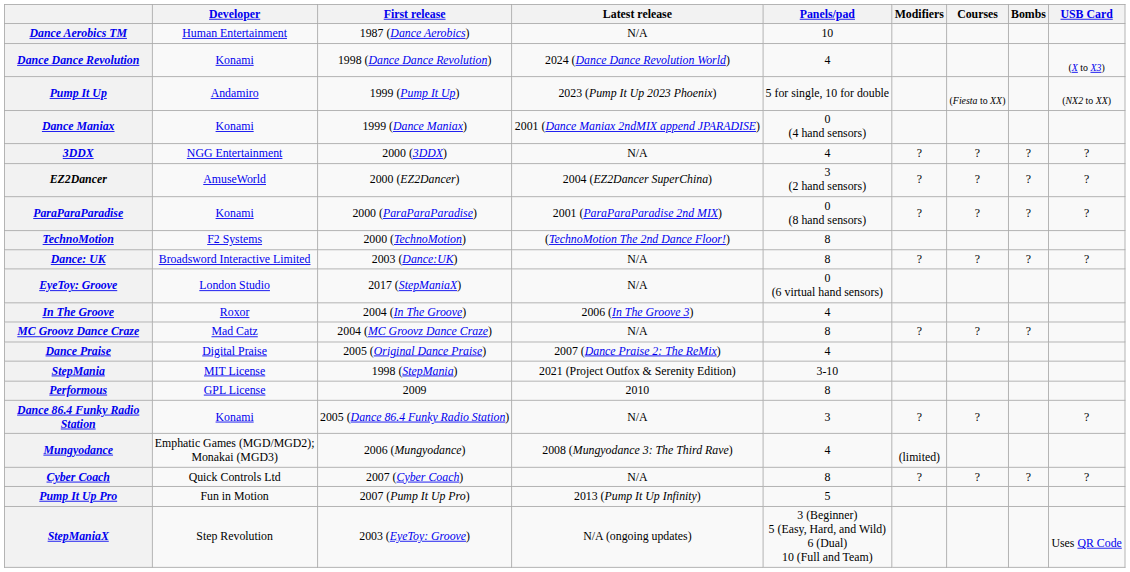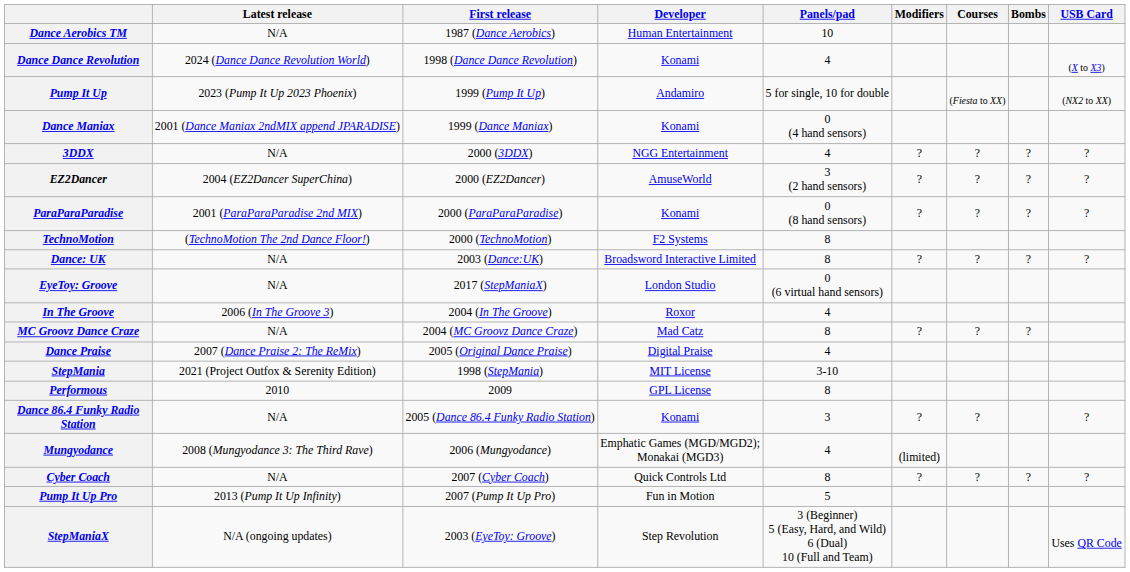 <table class="wikitable sortable" style="font-size: 85%; text-align: center; width: auto">
 <tr>
 <th style="width:12em"></th>
+<th>Latest release</th>
+<th><a href='#'>First release</a></th>
 <th><a href='#'>Developer</a></th>
-<th><a href='#'>First release</a></th>
-<th>Latest release</th>
 <th><a href='#'>Panels/pad</a></th>
 <th>Modifiers</th>
 <th>Courses</th>
 <th>Bombs</th>
 <th><a href='#'>USB Card</a></th>
 </tr>
 <tr>
 <th><em><a href='#'>Dance Aerobics TM</a></em></th>
+<td>N/A</td>
+<td>1987 (<em><a href='#'>Dance Aerobics</a></em>)</td>
 <td><a href='#'>Human Entertainment</a></td>
-<td>1987 (<em><a href='#'>Dance Aerobics</a></em>)</td>
-<td>N/A</td>
 <td>10</td>
 <td></td>
 <td></td>
 <td></td>
 <td></td>
 </tr>
 <tr>
 <th><em><a href='#'>Dance Dance Revolution</a></em></th>
+<td>2024 (<em><a href='#'>Dance Dance Revolution World</a></em>)</td>
+<td>1998 (<em><a href='#'>Dance Dance Revolution</a></em>)</td>
 <td><a href='#'>Konami</a></td>
-<td>1998 (<em><a href='#'>Dance Dance Revolution</a></em>)</td>
-<td>2024 (<em><a href='#'>Dance Dance Revolution World</a></em>)</td>
 <td>4</td>
 <td></td>
 <td></td>
 <td> </td>
 <td> <br><small>(<em><a href='#'>X</a></em> to <em><a href='#'>X3</a></em>)</small></td>
 </tr>
 <tr>
 <th><em><a href='#'>Pump It Up</a></em></th>
+<td>2023 (<em>Pump It Up 2023 Phoenix</em>)</td>
+<td>1999 (<em><a href='#'>Pump It Up</a></em>) </td>
 <td><a href='#'>Andamiro</a></td>
-<td>1999 (<em><a href='#'>Pump It Up</a></em>) </td>
-<td>2023 (<em>Pump It Up 2023 Phoenix</em>)</td>
 <td>5 for single, 10 for double</td>
 <td></td>
 <td> <br><small>(<em>Fiesta</em> to <em>XX</em>)</small></td>
 <td></td>
 <td> <br><small>(<em>NX2</em> to <em>XX</em>)</small></td>
 </tr>
 <tr>
 <th><em><a href='#'>Dance Maniax</a></em></th>
+<td>2001 (<em><a href='#'>Dance Maniax 2ndMIX append JPARADISE</a></em>)</td>
+<td>1999 (<em><a href='#'>Dance Maniax</a></em>)</td>
 <td><a href='#'>Konami</a></td>
-<td>1999 (<em><a href='#'>Dance Maniax</a></em>)</td>
-<td>2001 (<em><a href='#'>Dance Maniax 2ndMIX append JPARADISE</a></em>)</td>
 <td>0<br> (4 hand sensors)</td>
 <td></td>
 <td></td>
 <td></td>
 <td></td>
 </tr>
 <tr>
 <th><em><a href='#'>3DDX</a></em></th>
+<td>N/A</td>
+<td>2000 (<em><a href='#'>3DDX</a></em>)</td>
 <td><a href='#'>NGG Entertainment</a></td>
-<td>2000 (<em><a href='#'>3DDX</a></em>)</td>
-<td>N/A</td>
 <td>4</td>
 <td>?</td>
 <td>?</td>
 <td>?</td>
 <td>?</td>
 </tr>
 <tr>
 <th><em>EZ2Dancer</em></th>
+<td>2004 (<em>EZ2Dancer SuperChina</em>)</td>
+<td>2000 (<em>EZ2Dancer</em>)</td>
 <td><a href='#'>AmuseWorld</a></td>
-<td>2000 (<em>EZ2Dancer</em>)</td>
-<td>2004 (<em>EZ2Dancer SuperChina</em>)</td>
 <td>3<br> (2 hand sensors)</td>
 <td>?</td>
 <td>?</td>
 <td>?</td>
 <td>?</td>
 </tr>
 <tr>
 <th><em><a href='#'>ParaParaParadise</a></em></th>
+<td>2001 (<em><a href='#'>ParaParaParadise 2nd MIX</a></em>)</td>
+<td>2000 (<em><a href='#'>ParaParaParadise</a></em>)</td>
 <td><a href='#'>Konami</a></td>
-<td>2000 (<em><a href='#'>ParaParaParadise</a></em>)</td>
-<td>2001 (<em><a href='#'>ParaParaParadise 2nd MIX</a></em>)</td>
 <td>0<br> (8 hand sensors)</td>
 <td>?</td>
 <td>?</td>
 <td>?</td>
 <td>?</td>
 </tr>
 <tr>
 <th><em><a href='#'>TechnoMotion</a></em></th>
+<td>(<em><a href='#'>TechnoMotion The 2nd Dance Floor!</a></em>)</td>
+<td>2000 (<em><a href='#'>TechnoMotion</a></em>)</td>
 <td><a href='#'>F2 Systems</a></td>
-<td>2000 (<em><a href='#'>TechnoMotion</a></em>)</td>
-<td>(<em><a href='#'>TechnoMotion The 2nd Dance Floor!</a></em>)</td>
 <td>8</td>
 <td></td>
 <td></td>
 <td></td>
 <td></td>
 </tr>
 <tr>
 <th><em><a href='#'>Dance: UK</a></em></th>
+<td>N/A</td>
+<td>2003 (<em><a href='#'>Dance:UK</a></em>)</td>
 <td><a href='#'>Broadsword Interactive Limited</a></td>
-<td>2003 (<em><a href='#'>Dance:UK</a></em>)</td>
-<td>N/A</td>
 <td>8</td>
 <td>?</td>
 <td>?</td>
 <td>?</td>
 <td>?</td>
 </tr>
 <tr>
 <th><em><a href='#'>EyeToy: Groove</a></em></th>
+<td>N/A</td>
+<td>2017 (<em><a href='#'>StepManiaX</a></em>)</td>
 <td><a href='#'>London Studio</a></td>
-<td>2017 (<em><a href='#'>StepManiaX</a></em>)</td>
-<td>N/A</td>
 <td>0 <br>(6 virtual hand sensors)</td>
 <td></td>
 <td></td>
 <td></td>
 <td></td>
 </tr>
 <tr>
 <th><em><a href='#'>In The Groove</a></em></th>
+<td>2006 (<em><a href='#'>In The Groove 3</a></em>)</td>
+<td>2004 (<em><a href='#'>In The Groove</a></em>)</td>
 <td><a href='#'>Roxor</a></td>
-<td>2004 (<em><a href='#'>In The Groove</a></em>)</td>
-<td>2006 (<em><a href='#'>In The Groove 3</a></em>)</td>
 <td>4</td>
 <td></td>
 <td></td>
 <td></td>
 <td></td>
 </tr>
 <tr>
 <th><em><a href='#'>MC Groovz Dance Craze</a></em></th>
+<td>N/A</td>
+<td>2004 (<em><a href='#'>MC Groovz Dance Craze</a></em>)</td>
 <td><a href='#'>Mad Catz</a></td>
-<td>2004 (<em><a href='#'>MC Groovz Dance Craze</a></em>)</td>
-<td>N/A</td>
 <td>8</td>
 <td>?</td>
 <td>?</td>
 <td>?</td>
 <td></td>
 </tr>
 <tr>
 <th><em><a href='#'>Dance Praise</a></em></th>
+<td>2007 (<em><a href='#'>Dance Praise 2: The ReMix</a></em>)</td>
+<td>2005 (<em><a href='#'>Original Dance Praise</a></em>)</td>
 <td><a href='#'>Digital Praise</a></td>
-<td>2005 (<em><a href='#'>Original Dance Praise</a></em>)</td>
-<td>2007 (<em><a href='#'>Dance Praise 2: The ReMix</a></em>)</td>
 <td>4</td>
 <td></td>
 <td></td>
 <td></td>
 <td></td>
 </tr>
 <tr>
 <th><em><a href='#'>StepMania</a></em></th>
+<td>2021 (Project Outfox & Serenity Edition)</td>
+<td>1998 (<em><a href='#'>StepMania</a></em>)</td>
 <td><a href='#'>MIT License</a></td>
-<td>1998 (<em><a href='#'>StepMania</a></em>)</td>
-<td>2021 (Project Outfox & Serenity Edition)</td>
 <td>3-10</td>
 <td></td>
 <td></td>
 <td></td>
 <td></td>
 </tr>
 <tr>
 <th><em><a href='#'>Performous</a></em></th>
+<td>2010</td>
+<td>2009</td>
 <td><a href='#'>GPL License</a></td>
-<td>2009</td>
-<td>2010</td>
 <td>8</td>
 <td></td>
 <td></td>
 <td></td>
 <td></td>
 </tr>
 <tr>
 <th><em><a href='#'>Dance 86.4 Funky Radio Station</a></em></th>
+<td>N/A</td>
+<td>2005 (<em><a href='#'>Dance 86.4 Funky Radio Station</a></em>)</td>
 <td><a href='#'>Konami</a></td>
-<td>2005 (<em><a href='#'>Dance 86.4 Funky Radio Station</a></em>)</td>
-<td>N/A</td>
 <td>3</td>
 <td>?</td>
 <td>?</td>
 <td></td>
 <td>?</td>
 </tr>
 <tr>
 <th><em><a href='#'>Mungyodance</a></em></th>
+<td>2008 (<em>Mungyodance 3: The Third Rave</em>)</td>
+<td>2006 (<em>Mungyodance</em>)</td>
 <td>Emphatic Games (MGD/MGD2);<br> Monakai (MGD3)</td>
-<td>2006 (<em>Mungyodance</em>)</td>
-<td>2008 (<em>Mungyodance 3: The Third Rave</em>)</td>
 <td>4</td>
 <td> <br> (limited)</td>
 <td></td>
 <td></td>
 <td></td>
 </tr>
 <tr>
 <th><em><a href='#'>Cyber Coach</a></em></th>
+<td>N/A</td>
+<td>2007 (<em><a href='#'>Cyber Coach</a></em>)</td>
 <td>Quick Controls Ltd</td>
-<td>2007 (<em><a href='#'>Cyber Coach</a></em>)</td>
-<td>N/A</td>
 <td>8 </td>
 <td>?</td>
 <td>?</td>
 <td>?</td>
 <td>?</td>
 </tr>
 <tr>
 <th><em><a href='#'>Pump It Up Pro</a></em></th>
+<td>2013 (<em>Pump It Up Infinity</em>)</td>
+<td>2007 (<em>Pump It Up Pro</em>)</td>
 <td>Fun in Motion</td>
-<td>2007 (<em>Pump It Up Pro</em>)</td>
-<td>2013 (<em>Pump It Up Infinity</em>)</td>
 <td>5</td>
 <td></td>
 <td></td>
 <td></td>
 <td></td>
 </tr>
 <tr>
 <th><em><a href='#'>StepManiaX</a></em></th>
+<td>N/A (ongoing updates)</td>
+<td>2003 (<em><a href='#'>EyeToy: Groove</a></em>)</td>
 <td>Step Revolution</td>
-<td>2003 (<em><a href='#'>EyeToy: Groove</a></em>)</td>
-<td>N/A (ongoing updates)</td>
 <td>3 (Beginner)<br> 5 (Easy, Hard, and Wild)<br> 6 (Dual)<br> 10 (Full and Team)</td>
 <td></td>
 <td></td>
 <td></td>
 <td><br>Uses <a href='#'>QR Code</a></td>
 </tr>
 </table>
